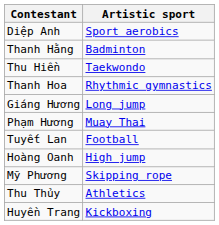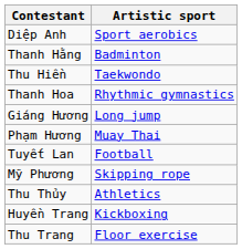 <table class="wikitable">
 <tr>
 <th>Contestant</th>
 <th>Artistic sport</th>
 </tr>
 <tr>
 <td>Diệp Anh</td>
 <td><a href='#'>Sport aerobics</a></td>
 </tr>
 <tr>
 <td>Thanh Hằng</td>
 <td><a href='#'>Badminton</a></td>
 </tr>
 <tr>
 <td>Thu Hiền</td>
 <td><a href='#'>Taekwondo</a></td>
 </tr>
 <tr>
 <td>Thanh Hoa</td>
 <td><a href='#'>Rhythmic gymnastics</a></td>
 </tr>
 <tr>
 <td>Giáng Hương</td>
 <td><a href='#'>Long jump</a></td>
 </tr>
 <tr>
 <td>Phạm Hương</td>
 <td><a href='#'>Muay Thai</a></td>
 </tr>
 <tr>
 <td>Tuyết Lan</td>
 <td><a href='#'>Football</a></td>
 </tr>
 <tr>
-<td>Hoàng Oanh</td>
-<td><a href='#'>High jump</a></td>
-</tr>
-<tr>
 <td>Mỹ Phương</td>
 <td><a href='#'>Skipping rope</a></td>
 </tr>
 <tr>
 <td>Thu Thủy</td>
 <td><a href='#'>Athletics</a></td>
 </tr>
 <tr>
 <td>Huyền Trang</td>
 <td><a href='#'>Kickboxing</a></td>
 </tr>
+<tr>
+<td>Thu Trang</td>
+<td><a href='#'>Floor exercise</a></td>
+</tr>
 </table>
